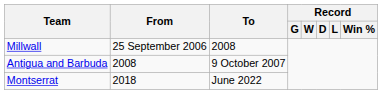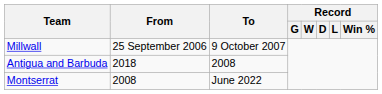 <table class="wikitable" style="text-align: center">
 <tr>
 <th rowspan="2">Team</th>
 <th rowspan="2">From</th>
 <th rowspan="2">To</th>
 <th colspan="5">Record</th>
 </tr>
 <tr>
 <th>G</th>
 <th>W</th>
 <th>D</th>
 <th>L</th>
 <th>Win %</th>
 </tr>
 <tr>
 <td align=left><a href='#'>Millwall</a></td>
 <td align=left>25 September 2006</td>
+<td align=left>9 October 2007<br></td>
+</tr>
+<tr>
+<td align=left><a href='#'>Antigua and Barbuda</a></td>
+<td align=left>2018</td>
 <td align=left>2008<br></td>
 </tr>
 <tr>
-<td align=left><a href='#'>Antigua and Barbuda</a></td>
+<td align=left><a href='#'>Montserrat</a></td>
 <td align=left>2008</td>
-<td align=left>9 October 2007<br></td>
-</tr>
-<tr>
-<td align=left><a href='#'>Montserrat</a></td>
-<td align=left>2018</td>
 <td align=left>June 2022<br></td>
 </tr>
 </table>
